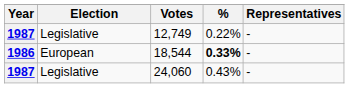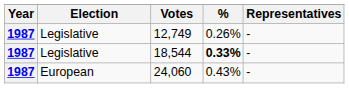 <table class="wikitable">
 <tr style="background-color:#C9C9C9">
 </tr>
 <tr>
 <th style="width: 20px">Year</th>
 <th style="width:140px">Election</th>
 <th style="width: 60px">Votes</th>
 <th style="width: 20px">%</th>
 <th style="width: 20px">Representatives</th>
 </tr>
 <tr>
 <th><a href='#'>1987</a></th>
 <td>Legislative</td>
 <td>12,749</td>
-<td>0.22%</td>
+<td>0.26%</td>
 <td>-</td>
 </tr>
 <tr>
-<th><a href='#'>1986</a></th>
-<td>European</td>
+<th><a href='#'>1987</a></th>
+<td>Legislative</td>
 <td>18,544</td>
 <td><strong>0.33%</strong></td>
 <td>-</td>
 </tr>
 <tr>
 <th><a href='#'>1987</a></th>
-<td>Legislative</td>
+<td>European</td>
 <td>24,060</td>
 <td>0.43%</td>
 <td>-</td>
 </tr>
 </table>
